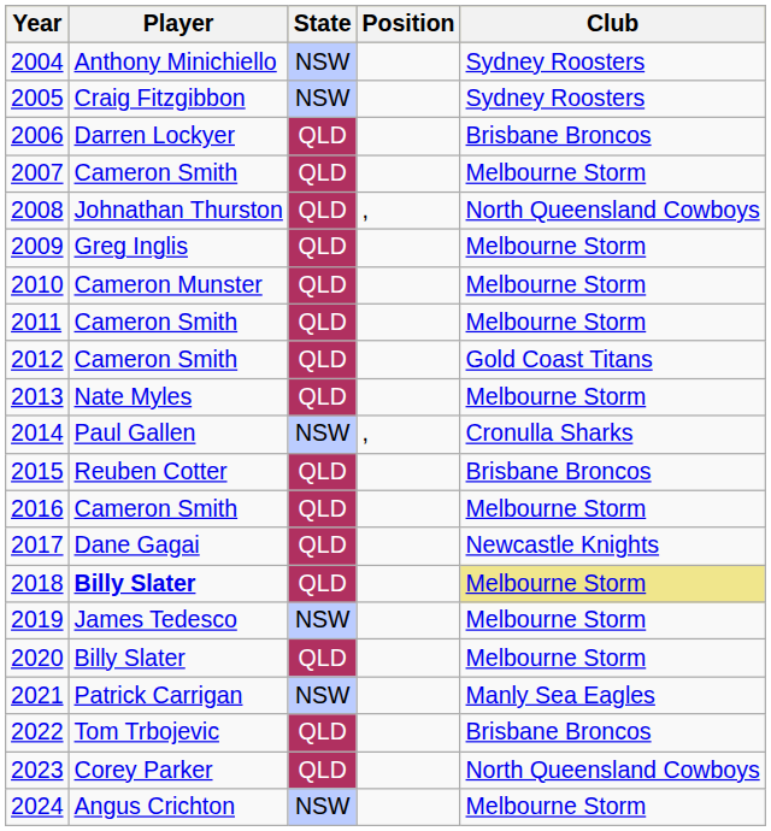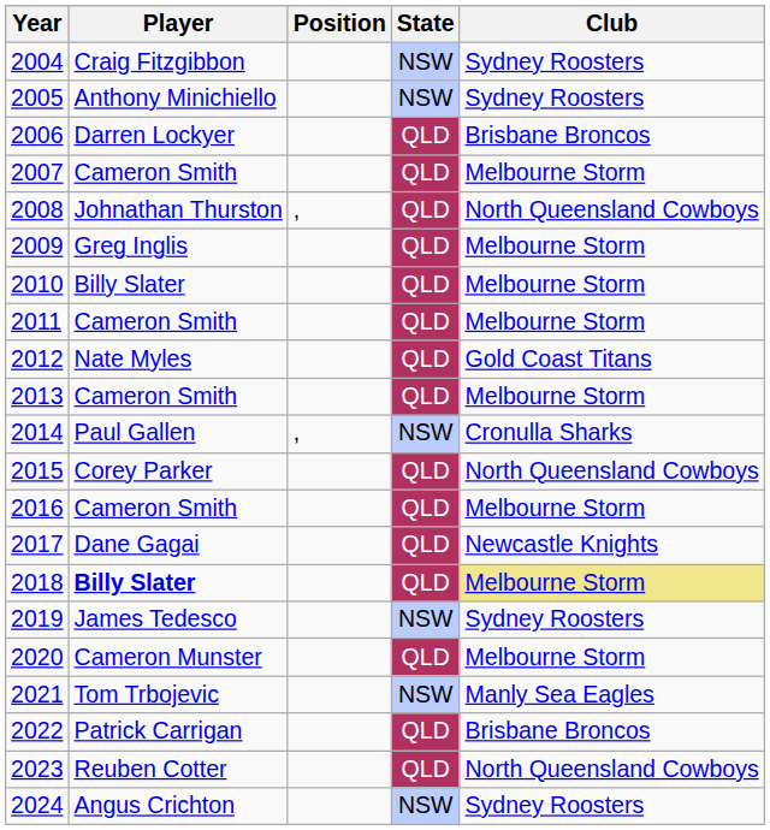 <table class="wikitable sortable">
 <tr style="background:#bdb76b;">
 <th>Year</th>
 <th>Player</th>
+<th>Position</th>
 <th>State</th>
-<th>Position</th>
 <th>Club</th>
 </tr>
 <tr>
 <td><a href='#'>2004</a></td>
-<td><a href='#'>Anthony Minichiello</a></td>
+<td><a href='#'>Craig Fitzgibbon</a></td>
+<td></td>
 <td style="background:#bcf; text-align:center">NSW</td>
-<td></td>
 <td><a href='#'>Sydney Roosters</a></td>
 </tr>
 <tr>
 <td><a href='#'>2005</a></td>
-<td><a href='#'>Craig Fitzgibbon</a></td>
+<td><a href='#'>Anthony Minichiello</a></td>
+<td></td>
 <td style="background:#bcf; text-align:center">NSW</td>
-<td></td>
 <td><a href='#'>Sydney Roosters</a></td>
 </tr>
 <tr>
 <td><a href='#'>2006</a></td>
 <td><a href='#'>Darren Lockyer</a></td>
+<td></td>
 <td style="background:#b03060;color:white; text-align:center">QLD</td>
-<td></td>
 <td><a href='#'>Brisbane Broncos</a></td>
 </tr>
 <tr>
 <td><a href='#'>2007</a></td>
 <td><a href='#'>Cameron Smith</a></td>
+<td></td>
 <td style="background:#b03060;color:white; text-align:center">QLD</td>
-<td></td>
 <td><a href='#'>Melbourne Storm</a></td>
 </tr>
 <tr>
 <td><a href='#'>2008</a></td>
 <td><a href='#'>Johnathan Thurston</a></td>
+<td>, </td>
 <td style="background:#b03060;color:white; text-align:center">QLD</td>
-<td>, </td>
 <td><a href='#'>North Queensland Cowboys</a></td>
 </tr>
 <tr>
 <td><a href='#'>2009</a></td>
 <td><a href='#'>Greg Inglis</a></td>
+<td></td>
 <td style="background:#b03060;color:white; text-align:center">QLD</td>
-<td></td>
 <td><a href='#'>Melbourne Storm</a></td>
 </tr>
 <tr>
 <td><a href='#'>2010</a></td>
-<td><a href='#'>Cameron Munster</a></td>
+<td><a href='#'>Billy Slater</a></td>
+<td></td>
 <td style="background:#b03060;color:white; text-align:center">QLD</td>
-<td></td>
 <td><a href='#'>Melbourne Storm</a></td>
 </tr>
 <tr>
 <td><a href='#'>2011</a></td>
 <td><a href='#'>Cameron Smith</a></td>
+<td></td>
 <td style="background:#b03060;color:white; text-align:center">QLD</td>
-<td></td>
 <td><a href='#'>Melbourne Storm</a></td>
 </tr>
 <tr>
 <td><a href='#'>2012</a></td>
-<td><a href='#'>Cameron Smith</a></td>
+<td><a href='#'>Nate Myles</a></td>
+<td></td>
 <td style="background:#b03060;color:white; text-align:center">QLD</td>
-<td></td>
 <td><a href='#'>Gold Coast Titans</a></td>
 </tr>
 <tr>
 <td><a href='#'>2013</a></td>
-<td><a href='#'>Nate Myles</a></td>
+<td><a href='#'>Cameron Smith</a></td>
+<td></td>
 <td style="background:#b03060;color:white; text-align:center">QLD</td>
-<td></td>
 <td><a href='#'>Melbourne Storm</a></td>
 </tr>
 <tr>
 <td><a href='#'>2014</a></td>
 <td><a href='#'>Paul Gallen</a></td>
+<td>, </td>
 <td style="background:#bcf; text-align:center">NSW</td>
-<td>, </td>
 <td><a href='#'>Cronulla Sharks</a></td>
 </tr>
 <tr>
 <td><a href='#'>2015</a></td>
-<td><a href='#'>Reuben Cotter</a></td>
+<td><a href='#'>Corey Parker</a></td>
+<td></td>
 <td style="background:#b03060;color:white; text-align:center">QLD</td>
-<td></td>
-<td><a href='#'>Brisbane Broncos</a></td>
+<td><a href='#'>North Queensland Cowboys</a></td>
 </tr>
 <tr>
 <td><a href='#'>2016</a></td>
 <td><a href='#'>Cameron Smith</a></td>
+<td></td>
 <td style="background:#b03060;color:white; text-align:center">QLD</td>
-<td></td>
 <td><a href='#'>Melbourne Storm</a></td>
 </tr>
 <tr>
 <td><a href='#'>2017</a></td>
 <td><a href='#'>Dane Gagai</a></td>
+<td></td>
 <td style="background:#b03060;color:white; text-align:center">QLD</td>
-<td></td>
 <td><a href='#'>Newcastle Knights</a></td>
 </tr>
 <tr>
 <td><a href='#'>2018</a></td>
 <td><strong><a href='#'>Billy Slater</a></strong></td>
+<td></td>
 <td style="background:#b03060;color:white; text-align:center">QLD</td>
-<td></td>
 <td style="background: khaki;"><a href='#'>Melbourne Storm</a></td>
 </tr>
 <tr>
 <td><a href='#'>2019</a></td>
 <td><a href='#'>James Tedesco</a></td>
+<td></td>
 <td style="background:#bcf; text-align:center">NSW</td>
-<td></td>
-<td><a href='#'>Melbourne Storm</a></td>
+<td><a href='#'>Sydney Roosters</a></td>
 </tr>
 <tr>
 <td><a href='#'>2020</a></td>
-<td><a href='#'>Billy Slater</a></td>
+<td><a href='#'>Cameron Munster</a></td>
+<td></td>
 <td style="background:#b03060;color:white; text-align:center">QLD</td>
-<td></td>
 <td><a href='#'>Melbourne Storm</a></td>
 </tr>
 <tr>
 <td><a href='#'>2021</a></td>
-<td><a href='#'>Patrick Carrigan</a></td>
+<td><a href='#'>Tom Trbojevic</a></td>
+<td></td>
 <td style="background:#bcf; text-align:center">NSW</td>
-<td></td>
 <td><a href='#'>Manly Sea Eagles</a></td>
 </tr>
 <tr>
 <td><a href='#'>2022</a></td>
-<td><a href='#'>Tom Trbojevic</a></td>
+<td><a href='#'>Patrick Carrigan</a></td>
+<td></td>
 <td style="background:#b03060;color:white; text-align:center">QLD</td>
-<td></td>
 <td><a href='#'>Brisbane Broncos</a></td>
 </tr>
 <tr>
 <td><a href='#'>2023</a></td>
-<td><a href='#'>Corey Parker</a></td>
+<td><a href='#'>Reuben Cotter</a></td>
+<td></td>
 <td style="background:#b03060;color:white; text-align:center">QLD</td>
-<td></td>
 <td><a href='#'>North Queensland Cowboys</a></td>
 </tr>
 <tr>
 <td><a href='#'>2024</a></td>
 <td><a href='#'>Angus Crichton</a></td>
+<td></td>
 <td style="background:#bcf; text-align:center">NSW</td>
-<td></td>
-<td><a href='#'>Melbourne Storm</a></td>
+<td><a href='#'>Sydney Roosters</a></td>
 </tr>
 </table>
